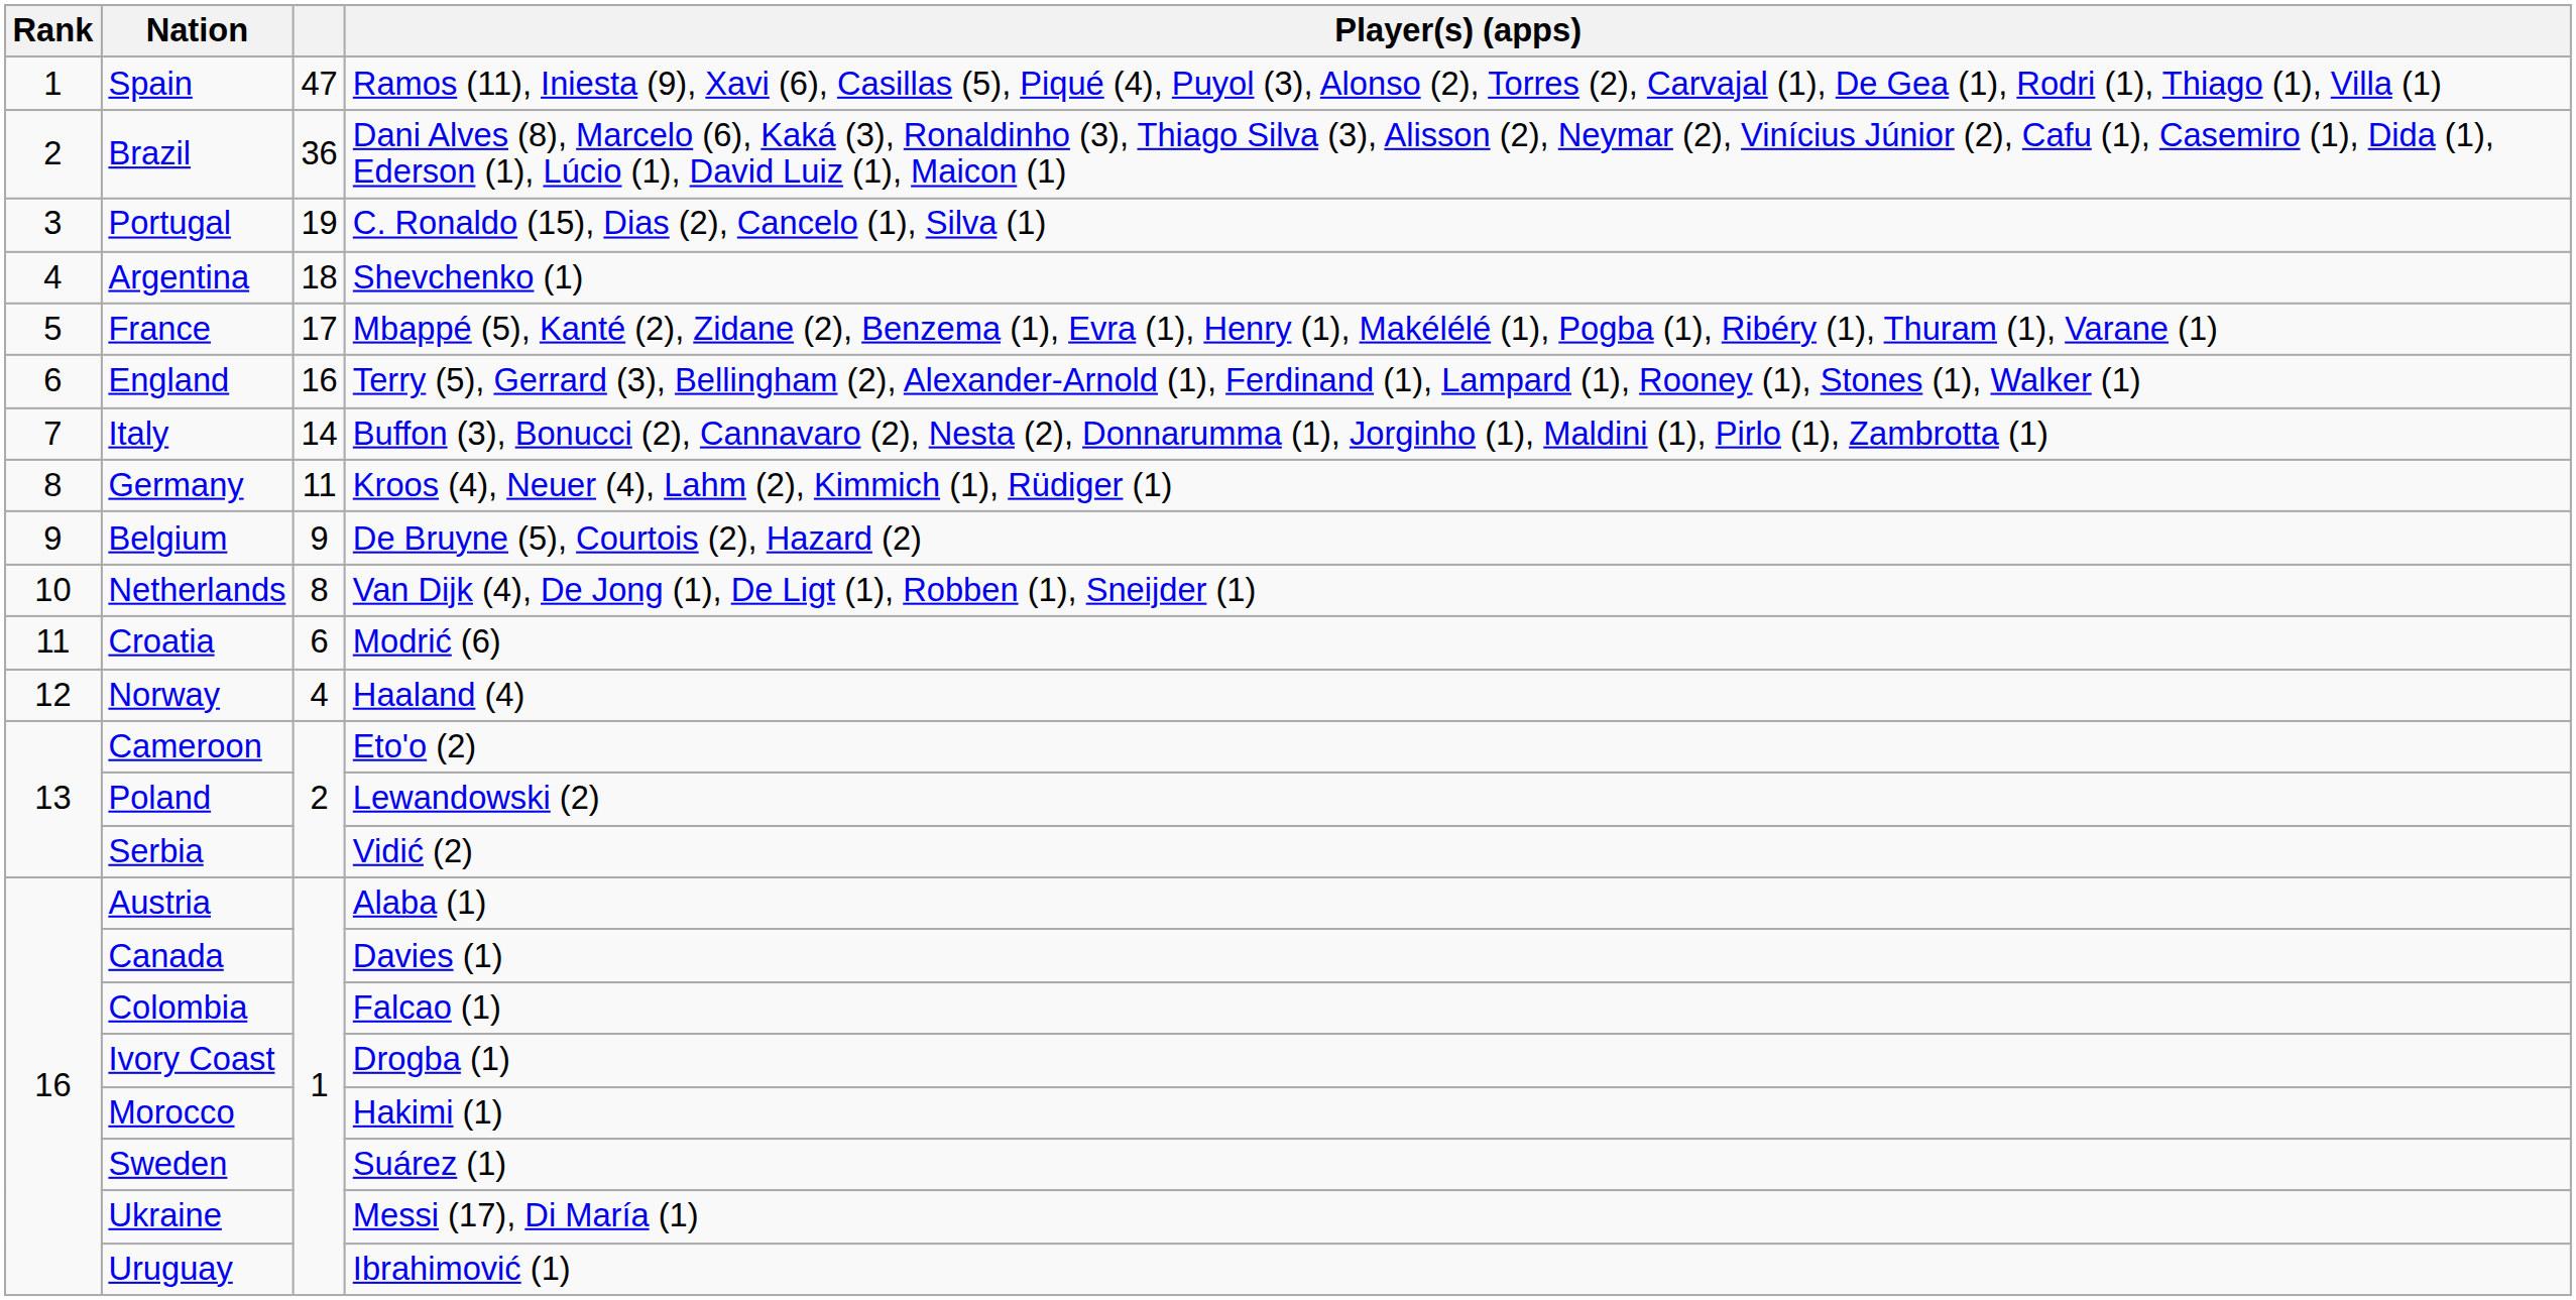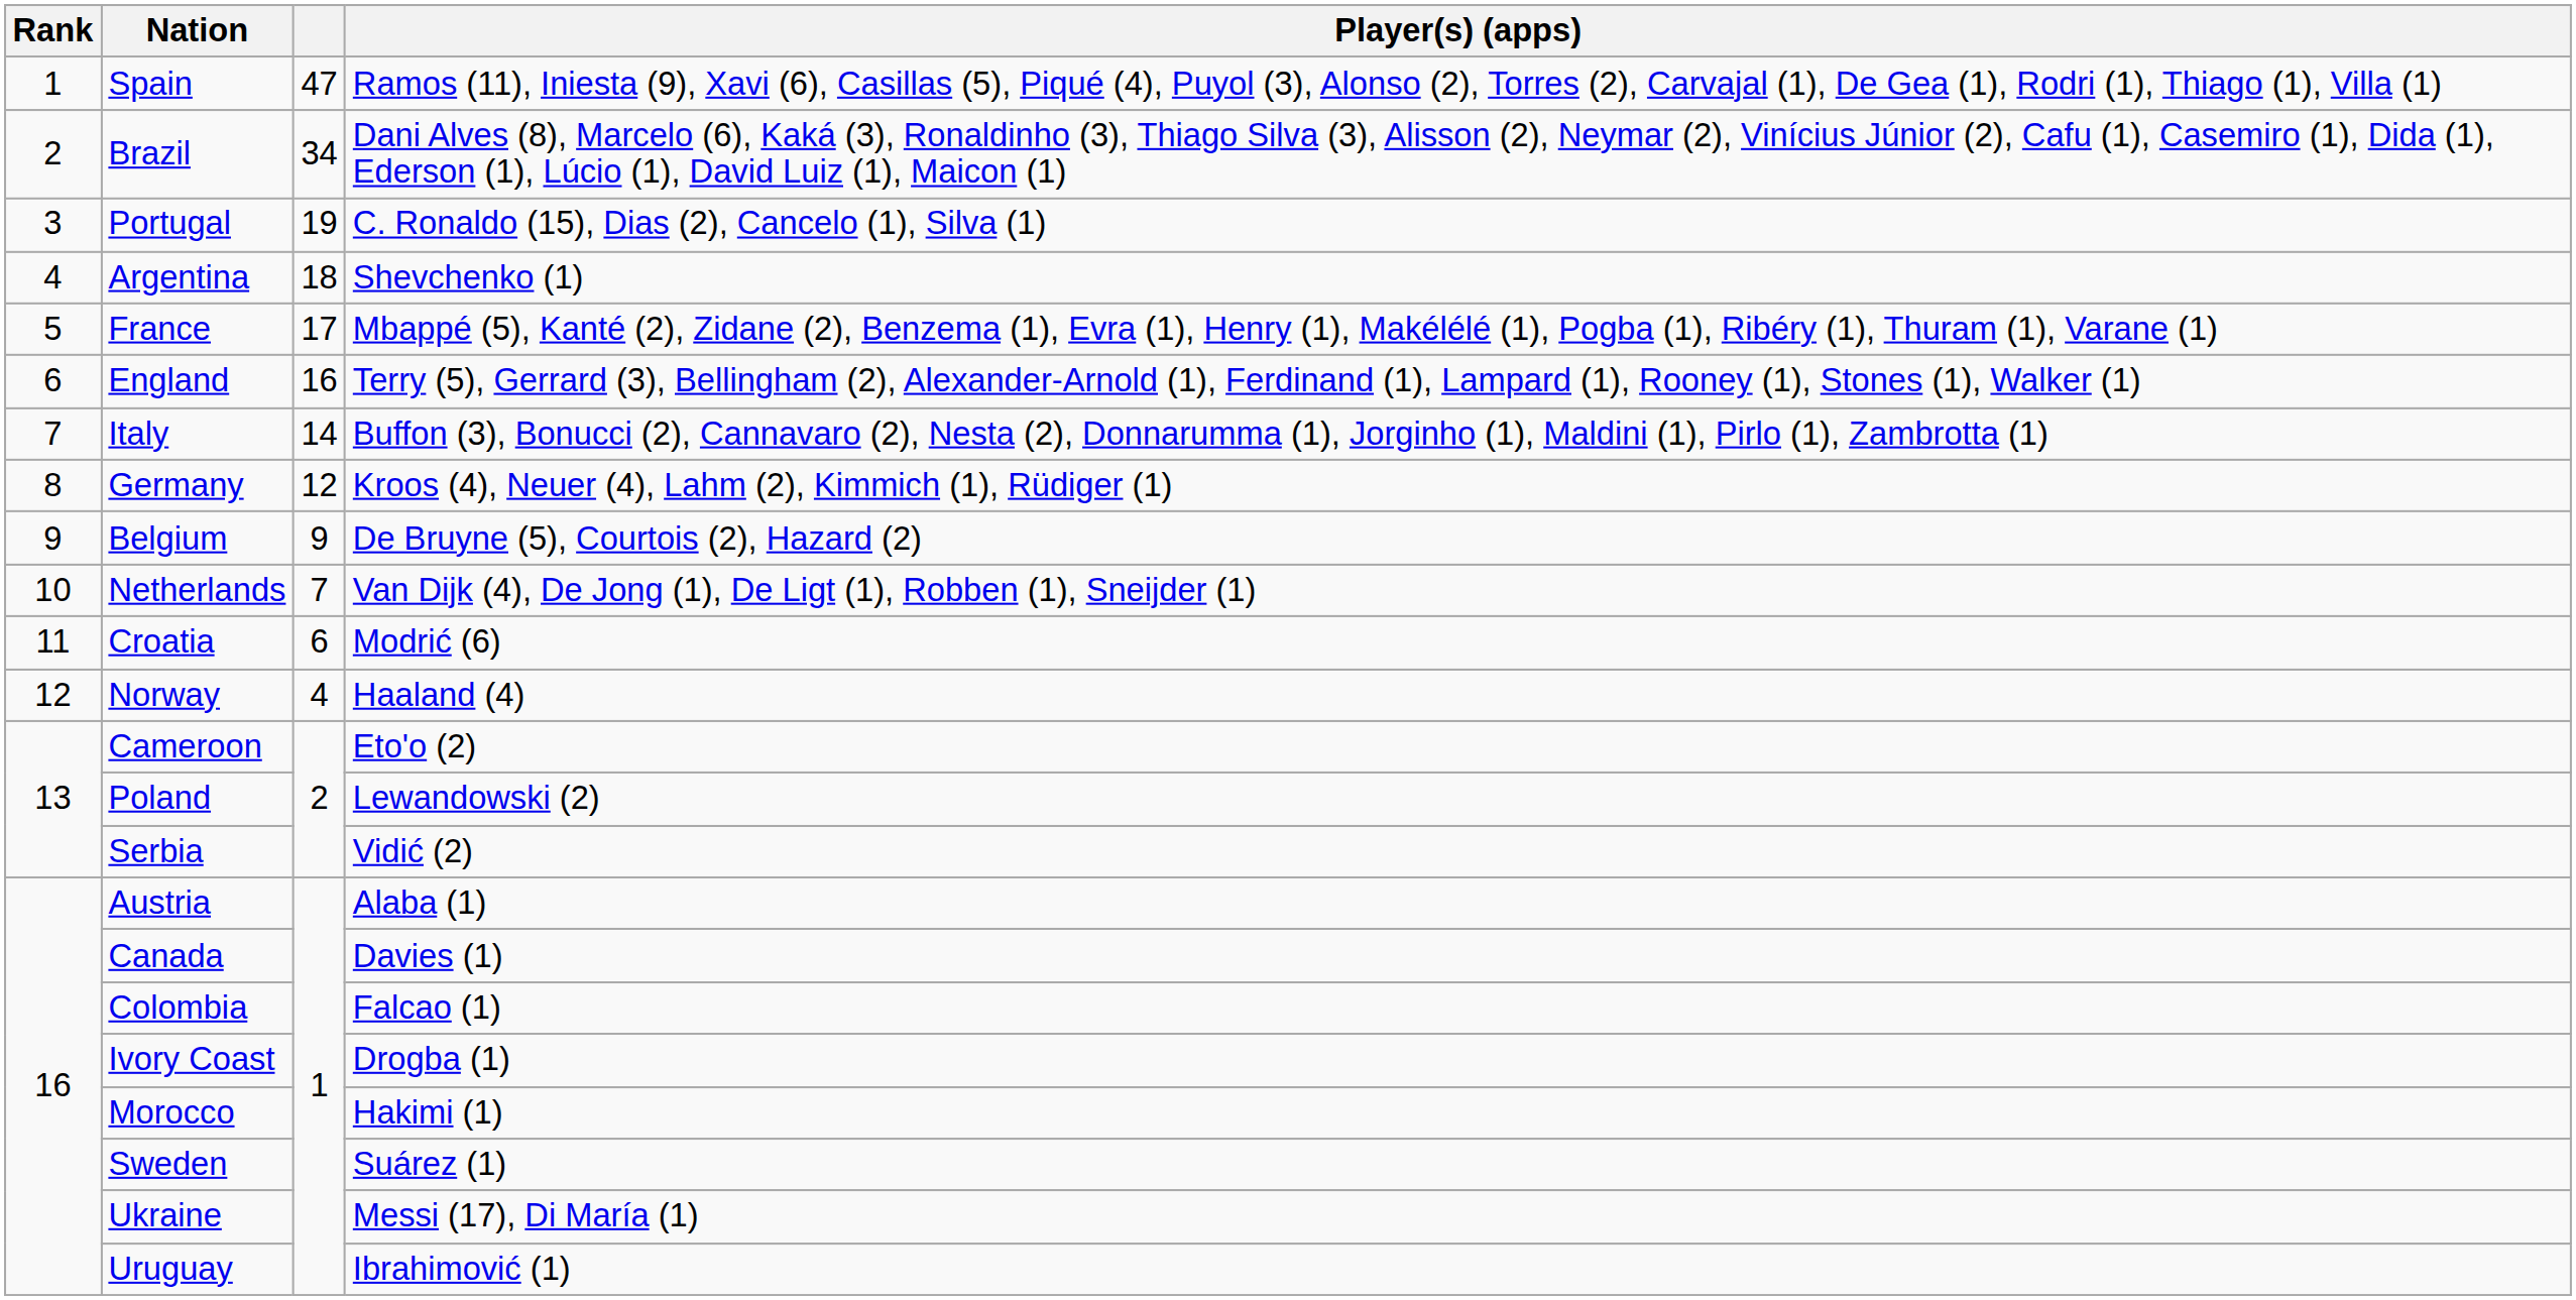 <table class="wikitable">
 <tr>
 <th>Rank</th>
 <th>Nation</th>
 <th></th>
 <th>Player(s) (apps)</th>
 </tr>
 <tr>
 <td align="center">1</td>
 <td> <a href='#'>Spain</a></td>
 <td align="center">47</td>
 <td><a href='#'>Ramos</a> (11), <a href='#'>Iniesta</a> (9), <a href='#'>Xavi</a> (6), <a href='#'>Casillas</a> (5), <a href='#'>Piqué</a> (4), <a href='#'>Puyol</a> (3), <a href='#'>Alonso</a> (2), <a href='#'>Torres</a> (2), <a href='#'>Carvajal</a> (1), <a href='#'>De Gea</a> (1), <a href='#'>Rodri</a> (1), <a href='#'>Thiago</a> (1), <a href='#'>Villa</a> (1)</td>
 </tr>
 <tr>
 <td align="center">2</td>
 <td> <a href='#'>Brazil</a></td>
-<td align="center">36</td>
+<td align="center">34</td>
 <td><a href='#'>Dani Alves</a> (8), <a href='#'>Marcelo</a> (6), <a href='#'>Kaká</a> (3), <a href='#'>Ronaldinho</a> (3), <a href='#'>Thiago Silva</a> (3), <a href='#'>Alisson</a> (2), <a href='#'>Neymar</a> (2), <a href='#'>Vinícius Júnior</a> (2), <a href='#'>Cafu</a> (1), <a href='#'>Casemiro</a> (1), <a href='#'>Dida</a> (1), <a href='#'>Ederson</a> (1), <a href='#'>Lúcio</a> (1), <a href='#'>David Luiz</a> (1), <a href='#'>Maicon</a> (1)</td>
 </tr>
 <tr>
 <td align="center">3</td>
 <td> <a href='#'>Portugal</a></td>
 <td align="center">19</td>
 <td><a href='#'>C. Ronaldo</a> (15), <a href='#'>Dias</a> (2), <a href='#'>Cancelo</a> (1), <a href='#'>Silva</a> (1)</td>
 </tr>
 <tr>
 <td align="center">4</td>
 <td> <a href='#'>Argentina</a></td>
 <td align="center">18</td>
 <td><a href='#'>Shevchenko</a> (1)</td>
 </tr>
 <tr>
 <td align="center">5</td>
 <td> <a href='#'>France</a></td>
 <td align="center">17</td>
 <td><a href='#'>Mbappé</a> (5), <a href='#'>Kanté</a> (2), <a href='#'>Zidane</a> (2), <a href='#'>Benzema</a> (1), <a href='#'>Evra</a> (1), <a href='#'>Henry</a> (1), <a href='#'>Makélélé</a> (1), <a href='#'>Pogba</a> (1), <a href='#'>Ribéry</a> (1), <a href='#'>Thuram</a> (1), <a href='#'>Varane</a> (1)</td>
 </tr>
 <tr>
 <td align="center">6</td>
 <td> <a href='#'>England</a></td>
 <td align="center">16</td>
 <td><a href='#'>Terry</a> (5), <a href='#'>Gerrard</a> (3), <a href='#'>Bellingham</a> (2), <a href='#'>Alexander-Arnold</a> (1), <a href='#'>Ferdinand</a> (1), <a href='#'>Lampard</a> (1), <a href='#'>Rooney</a> (1), <a href='#'>Stones</a> (1), <a href='#'>Walker</a> (1)</td>
 </tr>
 <tr>
 <td align="center">7</td>
 <td> <a href='#'>Italy</a></td>
 <td align="center">14</td>
 <td><a href='#'>Buffon</a> (3), <a href='#'>Bonucci</a> (2), <a href='#'>Cannavaro</a> (2), <a href='#'>Nesta</a> (2), <a href='#'>Donnarumma</a> (1), <a href='#'>Jorginho</a> (1), <a href='#'>Maldini</a> (1), <a href='#'>Pirlo</a> (1), <a href='#'>Zambrotta</a> (1)</td>
 </tr>
 <tr>
 <td align="center">8</td>
 <td> <a href='#'>Germany</a></td>
-<td align="center">11</td>
+<td align="center">12</td>
 <td><a href='#'>Kroos</a> (4), <a href='#'>Neuer</a> (4), <a href='#'>Lahm</a> (2), <a href='#'>Kimmich</a> (1), <a href='#'>Rüdiger</a> (1)</td>
 </tr>
 <tr>
 <td align="center">9</td>
 <td> <a href='#'>Belgium</a></td>
 <td align="center">9</td>
 <td><a href='#'>De Bruyne</a> (5), <a href='#'>Courtois</a> (2), <a href='#'>Hazard</a> (2)</td>
 </tr>
 <tr>
 <td align="center">10</td>
 <td> <a href='#'>Netherlands</a></td>
-<td align="center">8</td>
+<td align="center">7</td>
 <td><a href='#'>Van Dijk</a> (4), <a href='#'>De Jong</a> (1), <a href='#'>De Ligt</a> (1), <a href='#'>Robben</a> (1), <a href='#'>Sneijder</a> (1)</td>
 </tr>
 <tr>
 <td align="center">11</td>
 <td> <a href='#'>Croatia</a></td>
 <td align="center">6</td>
 <td><a href='#'>Modrić</a> (6)</td>
 </tr>
 <tr>
 <td align="center">12</td>
 <td> <a href='#'>Norway</a></td>
 <td align="center">4</td>
 <td><a href='#'>Haaland</a> (4)</td>
 </tr>
 <tr>
 <td rowspan="3" align="center">13</td>
 <td> <a href='#'>Cameroon</a></td>
 <td rowspan="3" align="center">2</td>
 <td><a href='#'>Eto'o</a> (2)</td>
 </tr>
 <tr>
 <td> <a href='#'>Poland</a></td>
 <td><a href='#'>Lewandowski</a> (2)</td>
 </tr>
 <tr>
 <td> <a href='#'>Serbia</a></td>
 <td><a href='#'>Vidić</a> (2)</td>
 </tr>
 <tr>
 <td rowspan="8" align="center">16</td>
 <td> <a href='#'>Austria</a></td>
 <td rowspan="8" align="center">1</td>
 <td><a href='#'>Alaba</a> (1)</td>
 </tr>
 <tr>
 <td> <a href='#'>Canada</a></td>
 <td><a href='#'>Davies</a> (1)</td>
 </tr>
 <tr>
 <td> <a href='#'>Colombia</a></td>
 <td><a href='#'>Falcao</a> (1)</td>
 </tr>
 <tr>
 <td> <a href='#'>Ivory Coast</a></td>
 <td><a href='#'>Drogba</a> (1)</td>
 </tr>
 <tr>
 <td> <a href='#'>Morocco</a></td>
 <td><a href='#'>Hakimi</a> (1)</td>
 </tr>
 <tr>
 <td> <a href='#'>Sweden</a></td>
 <td><a href='#'>Suárez</a> (1)</td>
 </tr>
 <tr>
 <td> <a href='#'>Ukraine</a></td>
 <td><a href='#'>Messi</a> (17), <a href='#'>Di María</a> (1)</td>
 </tr>
 <tr>
 <td> <a href='#'>Uruguay</a></td>
 <td><a href='#'>Ibrahimović</a> (1)</td>
 </tr>
 </table>
